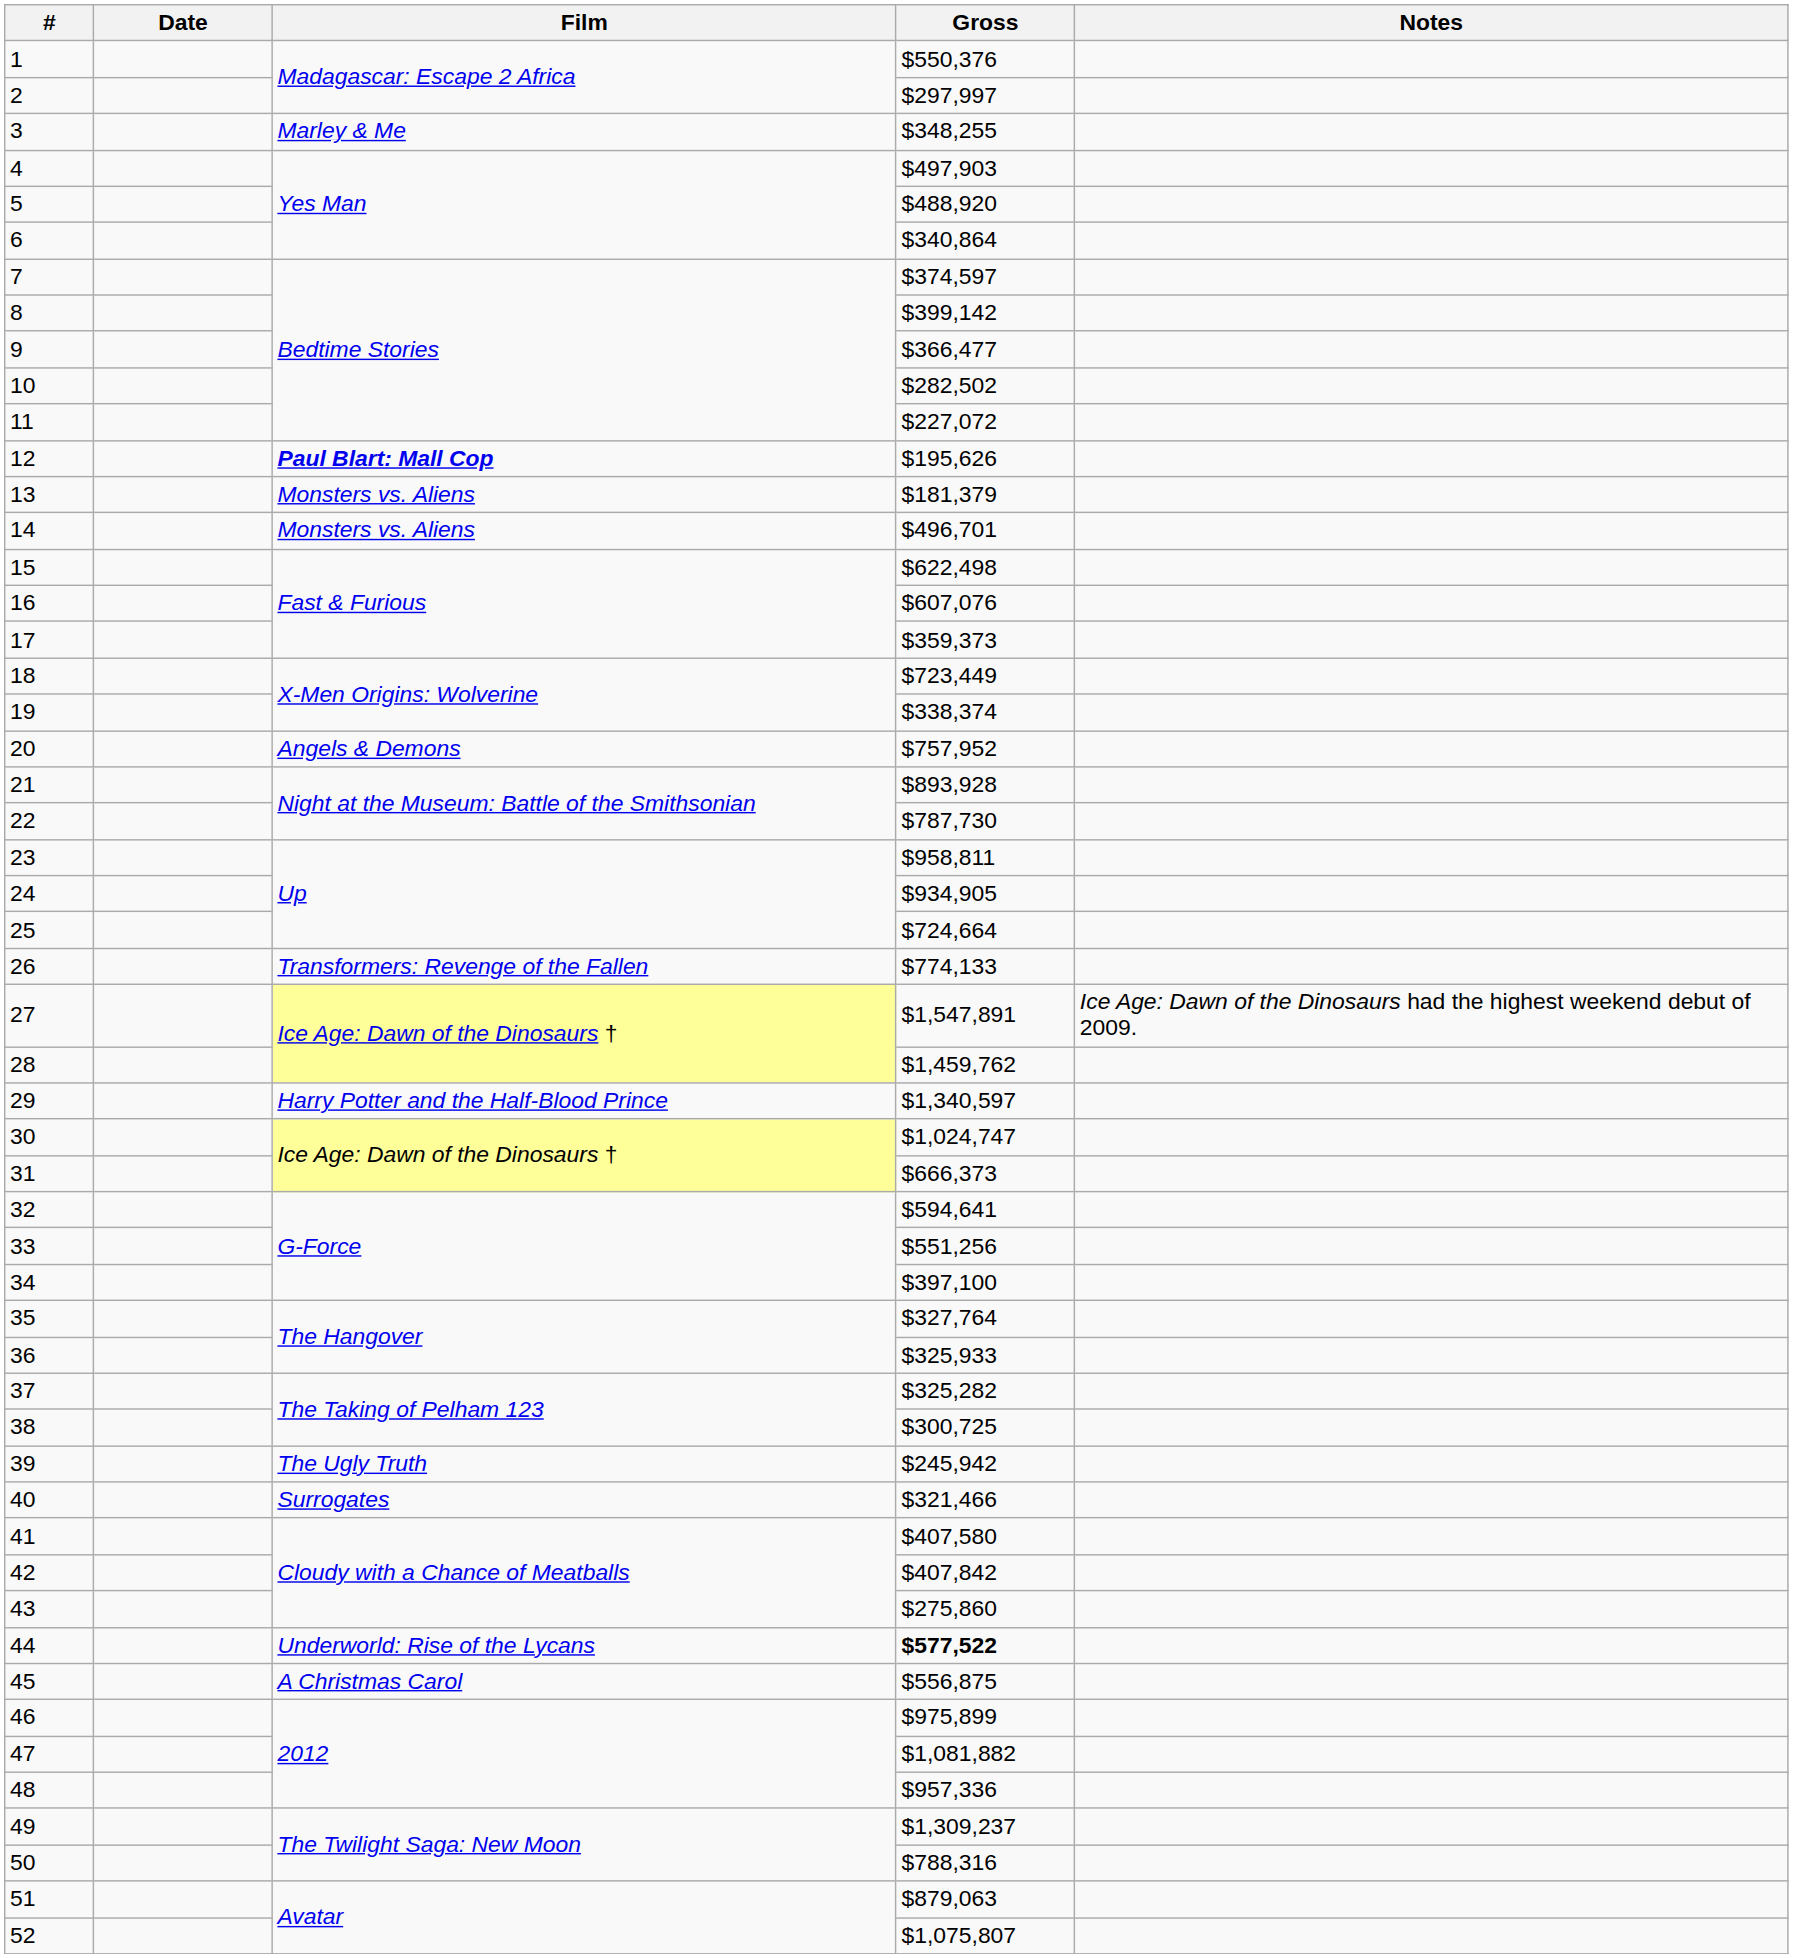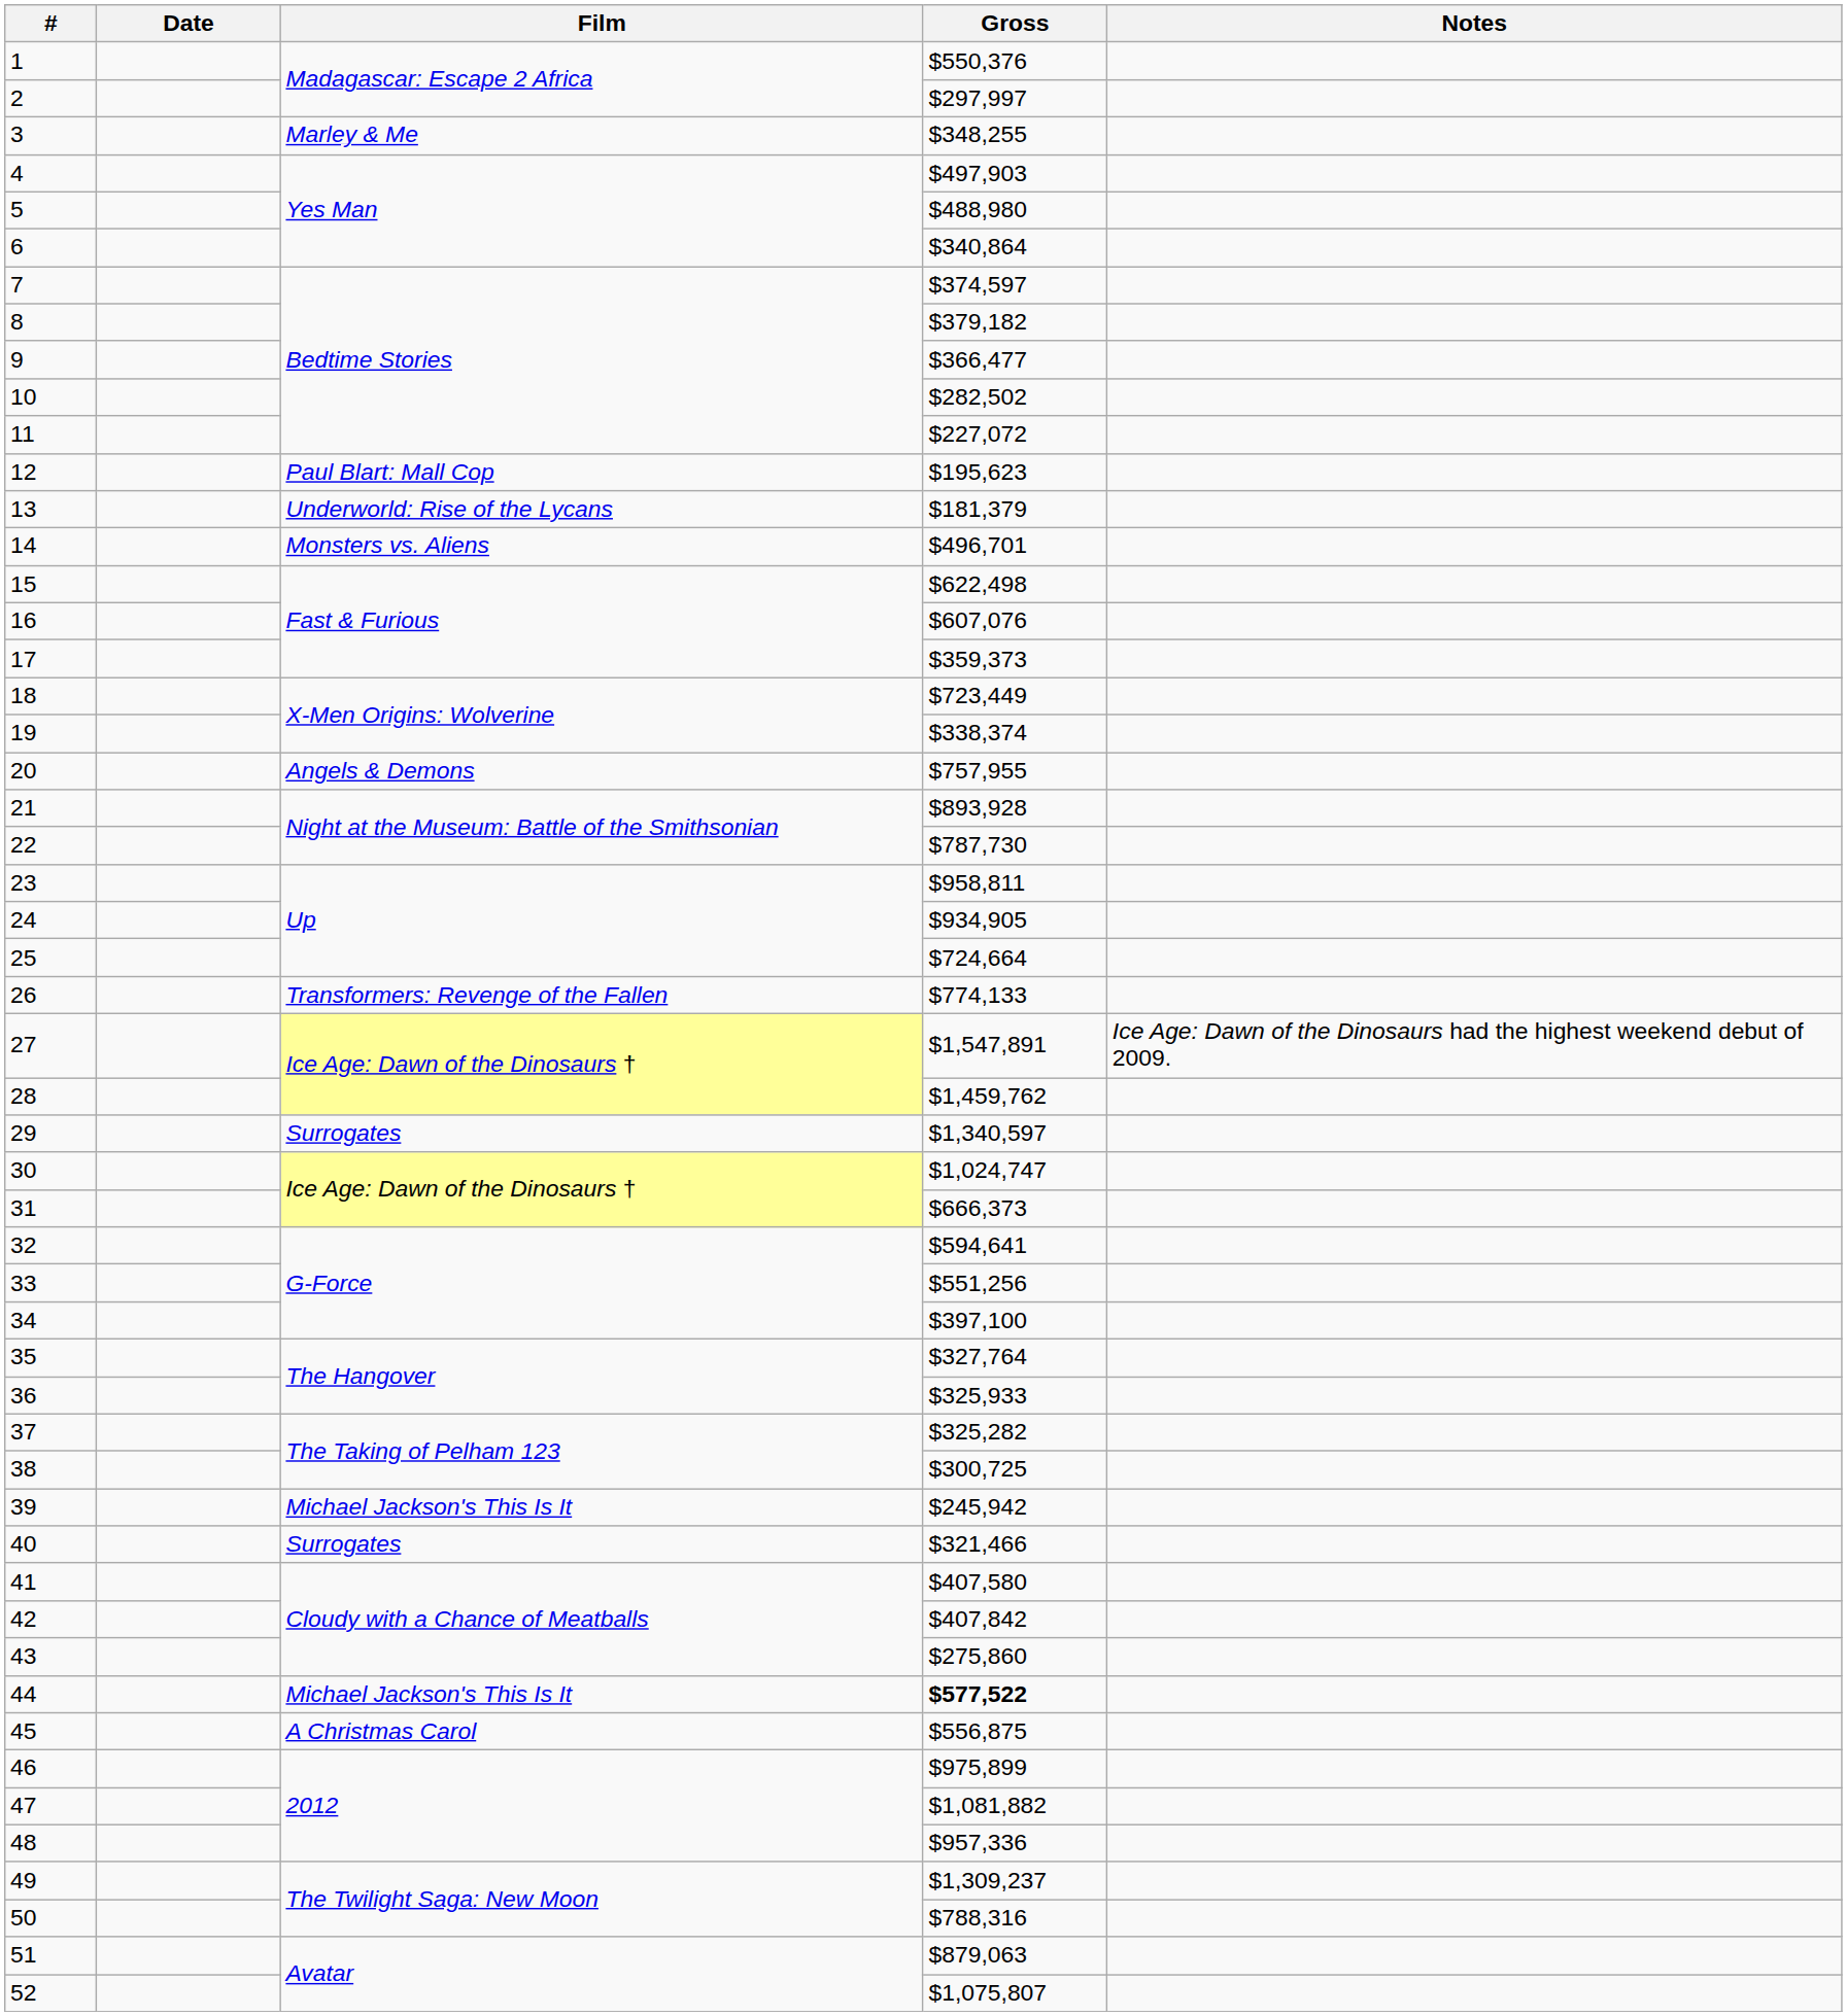 <table class="wikitable sortable">
 <tr>
 <th width="5%">#</th>
 <th width="10%">Date</th>
 <th width="35%">Film</th>
 <th width="10%">Gross</th>
 <th>Notes</th>
 </tr>
 <tr>
 <td>1</td>
 <td></td>
 <td rowspan="2"><em><a href='#'>Madagascar: Escape 2 Africa</a></em></td>
 <td>$550,376</td>
 <td></td>
 </tr>
 <tr>
 <td>2</td>
 <td></td>
 <td>$297,997</td>
 <td></td>
 </tr>
 <tr>
 <td>3</td>
 <td></td>
 <td><em><a href='#'>Marley & Me</a></em></td>
 <td>$348,255</td>
 <td></td>
 </tr>
 <tr>
 <td>4</td>
 <td></td>
 <td rowspan="3"><em><a href='#'>Yes Man</a></em></td>
 <td>$497,903</td>
 <td></td>
 </tr>
 <tr>
 <td>5</td>
 <td></td>
-<td>$488,920</td>
+<td>$488,980</td>
 <td></td>
 </tr>
 <tr>
 <td>6</td>
 <td></td>
 <td>$340,864</td>
 <td></td>
 </tr>
 <tr>
 <td>7</td>
 <td></td>
 <td rowspan="5"><em><a href='#'>Bedtime Stories</a></em></td>
 <td>$374,597</td>
 <td></td>
 </tr>
 <tr>
 <td>8</td>
 <td></td>
-<td>$399,142</td>
+<td>$379,182</td>
 <td></td>
 </tr>
 <tr>
 <td>9</td>
 <td></td>
 <td>$366,477</td>
 <td></td>
 </tr>
 <tr>
 <td>10</td>
 <td></td>
 <td>$282,502</td>
 <td></td>
 </tr>
 <tr>
 <td>11</td>
 <td></td>
 <td>$227,072</td>
 <td></td>
 </tr>
 <tr>
 <td>12</td>
 <td></td>
-<td><strong><em><a href='#'>Paul Blart: Mall Cop</a></em></strong></td>
-<td>$195,626</td>
+<td><em><a href='#'>Paul Blart: Mall Cop</a></em></td>
+<td>$195,623</td>
 <td></td>
 </tr>
 <tr>
 <td>13</td>
 <td></td>
-<td><em><a href='#'>Monsters vs. Aliens</a></em></td>
+<td><em><a href='#'>Underworld: Rise of the Lycans</a></em></td>
 <td>$181,379</td>
 <td></td>
 </tr>
 <tr>
 <td>14</td>
 <td></td>
 <td><em><a href='#'>Monsters vs. Aliens</a></em></td>
 <td>$496,701</td>
 <td></td>
 </tr>
 <tr>
 <td>15</td>
 <td></td>
 <td rowspan="3"><em><a href='#'>Fast & Furious</a></em></td>
 <td>$622,498</td>
 <td></td>
 </tr>
 <tr>
 <td>16</td>
 <td></td>
 <td>$607,076</td>
 <td></td>
 </tr>
 <tr>
 <td>17</td>
 <td></td>
 <td>$359,373</td>
 <td></td>
 </tr>
 <tr>
 <td>18</td>
 <td></td>
 <td rowspan="2"><em><a href='#'>X-Men Origins: Wolverine</a></em></td>
 <td>$723,449</td>
 <td></td>
 </tr>
 <tr>
 <td>19</td>
 <td></td>
 <td>$338,374</td>
 <td></td>
 </tr>
 <tr>
 <td>20</td>
 <td></td>
 <td><em><a href='#'>Angels & Demons</a></em></td>
-<td>$757,952</td>
+<td>$757,955</td>
 <td></td>
 </tr>
 <tr>
 <td>21</td>
 <td></td>
 <td rowspan="2"><em><a href='#'>Night at the Museum: Battle of the Smithsonian</a></em></td>
 <td>$893,928</td>
 <td></td>
 </tr>
 <tr>
 <td>22</td>
 <td></td>
 <td>$787,730</td>
 <td></td>
 </tr>
 <tr>
 <td>23</td>
 <td></td>
 <td rowspan="3"><em><a href='#'>Up</a></em></td>
 <td>$958,811</td>
 <td></td>
 </tr>
 <tr>
 <td>24</td>
 <td></td>
 <td>$934,905</td>
 <td></td>
 </tr>
 <tr>
 <td>25</td>
 <td></td>
 <td>$724,664</td>
 <td></td>
 </tr>
 <tr>
 <td>26</td>
 <td></td>
 <td><em><a href='#'>Transformers: Revenge of the Fallen</a></em></td>
 <td>$774,133</td>
 <td></td>
 </tr>
 <tr>
 <td>27</td>
 <td></td>
 <td rowspan="2" style="background-color:#FFFF99"><em><a href='#'>Ice Age: Dawn of the Dinosaurs</a></em> †</td>
 <td>$1,547,891</td>
 <td><em>Ice Age: Dawn of the Dinosaurs</em> had the highest weekend debut of 2009.</td>
 </tr>
 <tr>
 <td>28</td>
 <td></td>
 <td>$1,459,762</td>
 <td></td>
 </tr>
 <tr>
 <td>29</td>
 <td></td>
-<td><em><a href='#'>Harry Potter and the Half-Blood Prince</a></em></td>
+<td><em><a href='#'>Surrogates</a></em></td>
 <td>$1,340,597</td>
 <td></td>
 </tr>
 <tr>
 <td>30</td>
 <td></td>
 <td rowspan="2" style="background-color:#FFFF99"><em>Ice Age: Dawn of the Dinosaurs</em> †</td>
 <td>$1,024,747</td>
 <td></td>
 </tr>
 <tr>
 <td>31</td>
 <td></td>
 <td>$666,373</td>
 <td></td>
 </tr>
 <tr>
 <td>32</td>
 <td></td>
 <td rowspan="3"><em><a href='#'>G-Force</a></em></td>
 <td>$594,641</td>
 <td></td>
 </tr>
 <tr>
 <td>33</td>
 <td></td>
 <td>$551,256</td>
 <td></td>
 </tr>
 <tr>
 <td>34</td>
 <td></td>
 <td>$397,100</td>
 <td></td>
 </tr>
 <tr>
 <td>35</td>
 <td></td>
 <td rowspan="2"><em><a href='#'>The Hangover</a></em></td>
 <td>$327,764</td>
 <td></td>
 </tr>
 <tr>
 <td>36</td>
 <td></td>
 <td>$325,933</td>
 <td></td>
 </tr>
 <tr>
 <td>37</td>
 <td></td>
 <td rowspan="2"><em><a href='#'>The Taking of Pelham 123</a></em></td>
 <td>$325,282</td>
 <td></td>
 </tr>
 <tr>
 <td>38</td>
 <td></td>
 <td>$300,725</td>
 <td></td>
 </tr>
 <tr>
 <td>39</td>
 <td></td>
-<td><em><a href='#'>The Ugly Truth</a></em></td>
+<td><em><a href='#'>Michael Jackson's This Is It</a></em></td>
 <td>$245,942</td>
 <td></td>
 </tr>
 <tr>
 <td>40</td>
 <td></td>
 <td><em><a href='#'>Surrogates</a></em></td>
 <td>$321,466</td>
 <td></td>
 </tr>
 <tr>
 <td>41</td>
 <td></td>
 <td rowspan="3"><em><a href='#'>Cloudy with a Chance of Meatballs</a></em></td>
 <td>$407,580</td>
 <td></td>
 </tr>
 <tr>
 <td>42</td>
 <td></td>
 <td>$407,842</td>
 <td></td>
 </tr>
 <tr>
 <td>43</td>
 <td></td>
 <td>$275,860</td>
 <td></td>
 </tr>
 <tr>
 <td>44</td>
 <td></td>
-<td><em><a href='#'>Underworld: Rise of the Lycans</a></em></td>
+<td><em><a href='#'>Michael Jackson's This Is It</a></em></td>
 <td><strong>$577,522</strong></td>
 <td></td>
 </tr>
 <tr>
 <td>45</td>
 <td></td>
 <td><em><a href='#'>A Christmas Carol</a></em></td>
 <td>$556,875</td>
 <td></td>
 </tr>
 <tr>
 <td>46</td>
 <td></td>
 <td rowspan="3"><em><a href='#'>2012</a></em></td>
 <td>$975,899</td>
 <td></td>
 </tr>
 <tr>
 <td>47</td>
 <td></td>
 <td>$1,081,882</td>
 <td></td>
 </tr>
 <tr>
 <td>48</td>
 <td></td>
 <td>$957,336</td>
 <td></td>
 </tr>
 <tr>
 <td>49</td>
 <td></td>
 <td rowspan="2"><em><a href='#'>The Twilight Saga: New Moon</a></em></td>
 <td>$1,309,237</td>
 <td></td>
 </tr>
 <tr>
 <td>50</td>
 <td></td>
 <td>$788,316</td>
 <td></td>
 </tr>
 <tr>
 <td>51</td>
 <td></td>
 <td rowspan="2"><em><a href='#'>Avatar</a></em></td>
 <td>$879,063</td>
 <td></td>
 </tr>
 <tr>
 <td>52</td>
 <td></td>
 <td>$1,075,807</td>
 <td></td>
 </tr>
 </table>
